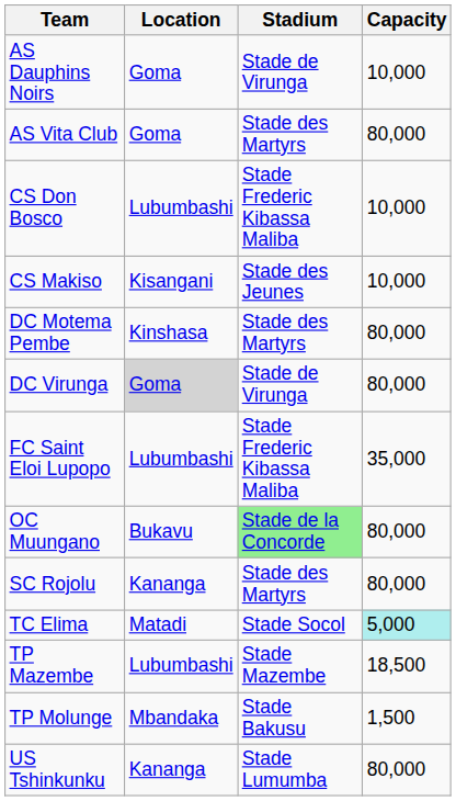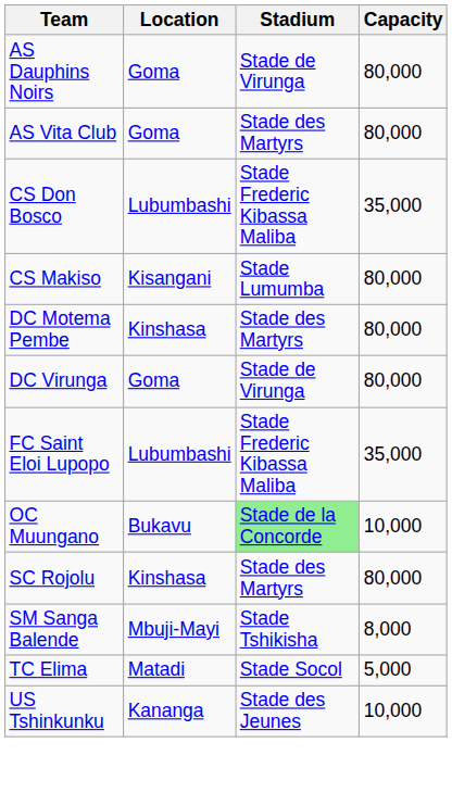 <table class="wikitable sortable" style="text-align: left; width: 60%;">
 <tr>
 <th>Team</th>
 <th>Location</th>
 <th>Stadium</th>
 <th>Capacity</th>
 </tr>
 <tr>
 <td><a href='#'>AS Dauphins Noirs</a></td>
 <td><a href='#'>Goma</a></td>
 <td><a href='#'>Stade de Virunga</a></td>
-<td>10,000</td>
+<td>80,000</td>
 </tr>
 <tr>
 <td><a href='#'>AS Vita Club</a></td>
 <td><a href='#'>Goma</a></td>
 <td><a href='#'>Stade des Martyrs</a></td>
 <td>80,000</td>
 </tr>
 <tr>
 <td><a href='#'>CS Don Bosco</a></td>
 <td><a href='#'>Lubumbashi</a></td>
 <td><a href='#'>Stade Frederic Kibassa Maliba</a></td>
-<td>10,000</td>
+<td>35,000</td>
 </tr>
 <tr>
 <td><a href='#'>CS Makiso</a></td>
 <td><a href='#'>Kisangani</a></td>
-<td><a href='#'>Stade des Jeunes</a></td>
-<td>10,000</td>
+<td><a href='#'>Stade Lumumba</a></td>
+<td>80,000</td>
 </tr>
 <tr>
 <td><a href='#'>DC Motema Pembe</a></td>
 <td><a href='#'>Kinshasa</a></td>
 <td><a href='#'>Stade des Martyrs</a></td>
 <td>80,000</td>
 </tr>
 <tr>
 <td><a href='#'>DC Virunga</a></td>
-<td style="background: lightgrey;"><a href='#'>Goma</a></td>
+<td><a href='#'>Goma</a></td>
 <td><a href='#'>Stade de Virunga</a></td>
 <td>80,000</td>
 </tr>
 <tr>
 <td><a href='#'>FC Saint Eloi Lupopo</a></td>
 <td><a href='#'>Lubumbashi</a></td>
 <td><a href='#'>Stade Frederic Kibassa Maliba</a></td>
 <td>35,000</td>
 </tr>
 <tr>
 <td><a href='#'>OC Muungano</a></td>
 <td><a href='#'>Bukavu</a></td>
 <td style="background: lightgreen;"><a href='#'>Stade de la Concorde</a></td>
+<td>10,000</td>
+</tr>
+<tr>
+<td><a href='#'>SC Rojolu</a></td>
+<td><a href='#'>Kinshasa</a></td>
+<td><a href='#'>Stade des Martyrs</a></td>
 <td>80,000</td>
 </tr>
 <tr>
-<td><a href='#'>SC Rojolu</a></td>
-<td><a href='#'>Kananga</a></td>
-<td><a href='#'>Stade des Martyrs</a></td>
-<td>80,000</td>
+<td><a href='#'>SM Sanga Balende</a></td>
+<td><a href='#'>Mbuji-Mayi</a></td>
+<td><a href='#'>Stade Tshikisha</a></td>
+<td>8,000</td>
 </tr>
 <tr>
 <td><a href='#'>TC Elima</a></td>
 <td><a href='#'>Matadi</a></td>
 <td><a href='#'>Stade Socol</a></td>
-<td style="background: paleturquoise;">5,000</td>
-</tr>
-<tr>
-<td><a href='#'>TP Mazembe</a></td>
-<td><a href='#'>Lubumbashi</a></td>
-<td><a href='#'>Stade Mazembe</a></td>
-<td>18,500</td>
-</tr>
-<tr>
-<td><a href='#'>TP Molunge</a></td>
-<td><a href='#'>Mbandaka</a></td>
-<td><a href='#'>Stade Bakusu</a></td>
-<td>1,500</td>
+<td>5,000</td>
 </tr>
 <tr>
 <td><a href='#'>US Tshinkunku</a></td>
 <td><a href='#'>Kananga</a></td>
-<td><a href='#'>Stade Lumumba</a></td>
-<td>80,000</td>
+<td><a href='#'>Stade des Jeunes</a></td>
+<td>10,000</td>
 </tr>
 </table>
